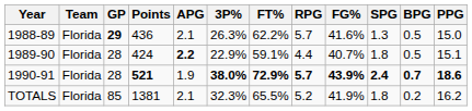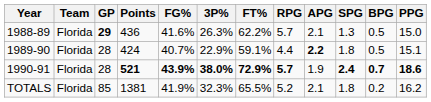 <table class="wikitable">
 <tr>
 <th>Year</th>
 <th>Team</th>
 <th>GP</th>
 <th>Points</th>
-<th>APG</th>
+<th>FG%</th>
 <th>3P%</th>
 <th>FT%</th>
 <th>RPG</th>
-<th>FG%</th>
+<th>APG</th>
 <th>SPG</th>
 <th>BPG</th>
 <th>PPG</th>
 </tr>
 <tr>
 <td>1988-89</td>
 <td>Florida</td>
 <td><strong>29</strong></td>
 <td>436</td>
-<td>2.1</td>
+<td>41.6%</td>
 <td>26.3%</td>
 <td>62.2%</td>
 <td>5.7</td>
-<td>41.6%</td>
+<td>2.1</td>
 <td>1.3</td>
 <td>0.5</td>
 <td>15.0</td>
 </tr>
 <tr>
 <td>1989-90</td>
 <td>Florida</td>
 <td>28</td>
 <td>424</td>
-<td><strong>2.2</strong></td>
+<td>40.7%</td>
 <td>22.9%</td>
 <td>59.1%</td>
 <td>4.4</td>
-<td>40.7%</td>
+<td><strong>2.2</strong></td>
 <td>1.8</td>
 <td>0.5</td>
 <td>15.1</td>
 </tr>
 <tr>
 <td>1990-91</td>
 <td>Florida</td>
 <td>28</td>
 <td><strong>521</strong></td>
-<td>1.9</td>
+<td><strong>43.9%</strong></td>
 <td><strong>38.0%</strong></td>
 <td><strong>72.9%</strong></td>
 <td><strong>5.7</strong></td>
-<td><strong>43.9%</strong></td>
+<td>1.9</td>
 <td><strong>2.4</strong></td>
 <td><strong>0.7</strong></td>
 <td><strong>18.6</strong></td>
 </tr>
 <tr>
 <td>TOTALS</td>
 <td>Florida</td>
 <td>85</td>
 <td>1381</td>
-<td>2.1</td>
+<td>41.9%</td>
 <td>32.3%</td>
 <td>65.5%</td>
 <td>5.2</td>
-<td>41.9%</td>
+<td>2.1</td>
 <td>1.8</td>
 <td>0.2</td>
 <td>16.2</td>
 </tr>
 </table>
